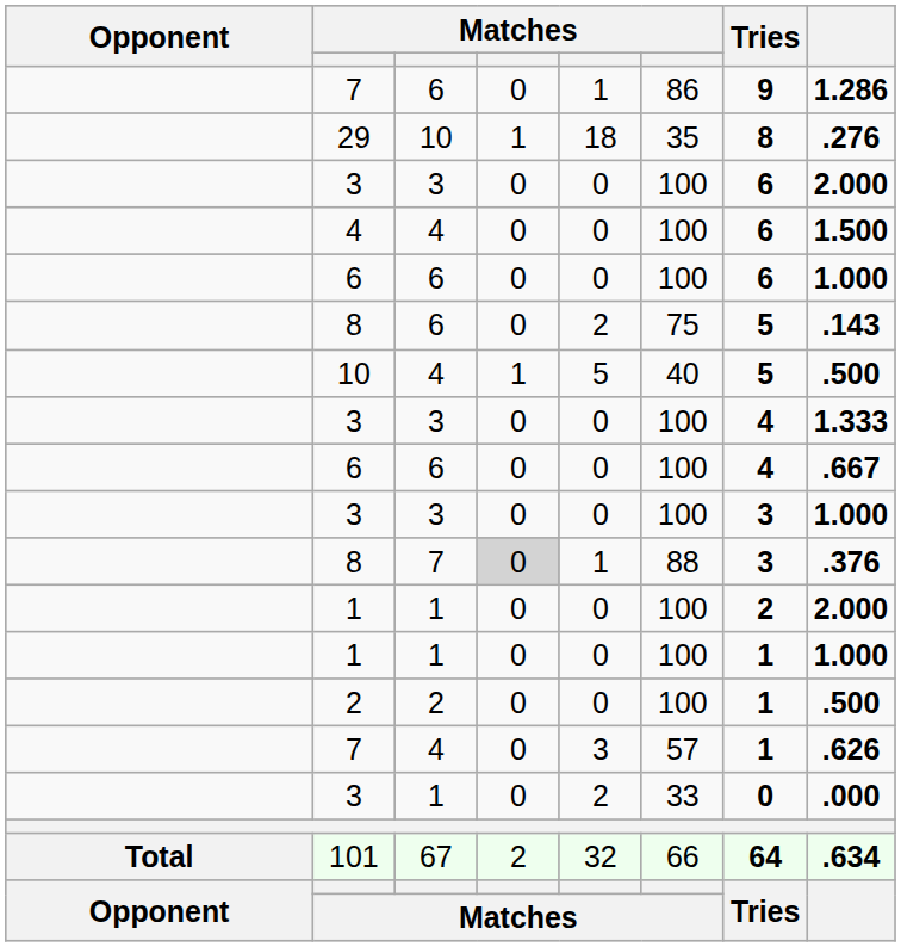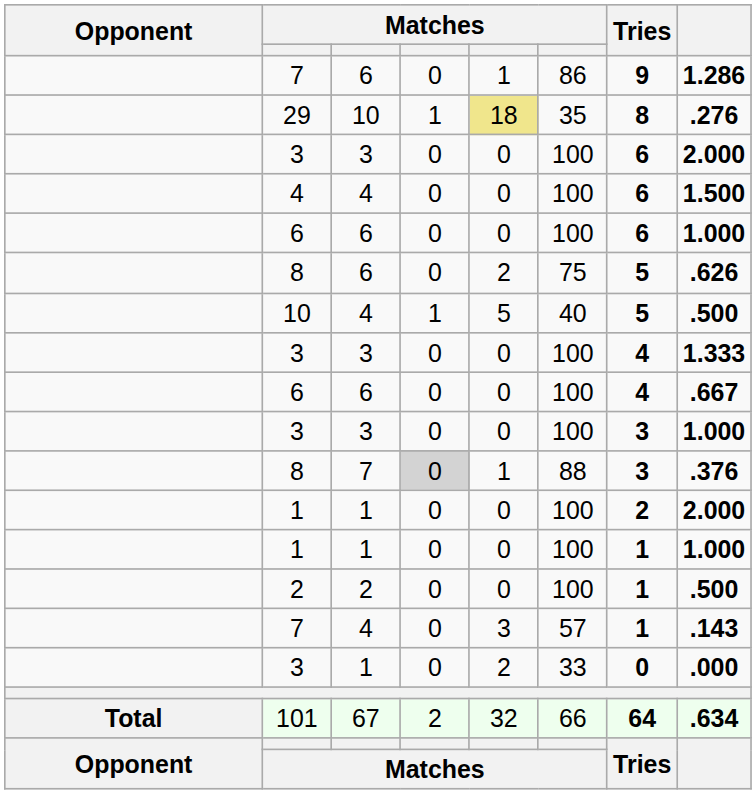 <table class="wikitable" style="font-size:95%">
 <tr>
 <th rowspan=2 width="150">Opponent</th>
 <th colspan=5>Matches</th>
 <th rowspan=2>Tries</th>
 <th rowspan=2></th>
 </tr>
 <tr>
 <th></th>
 <th></th>
 <th></th>
 <th></th>
 <th></th>
 </tr>
 <tr>
 <td></td>
 <td align=center width="35">7</td>
 <td align=center width="35">6</td>
 <td align=center width="35">0</td>
 <td align=center width="35">1</td>
 <td align=center width="35">86</td>
 <td align=center><strong>9</strong></td>
 <td align=center><strong>1.286</strong></td>
 </tr>
 <tr>
 <td></td>
 <td align=center width="35">29</td>
 <td align=center width="35">10</td>
 <td align=center width="35">1</td>
-<td align=center width="35">18</td>
+<td align=center width="35" style="background: khaki;">18</td>
 <td align=center width="35">35</td>
 <td align=center><strong>8</strong></td>
 <td align=center><strong>.276</strong></td>
 </tr>
 <tr>
 <td></td>
 <td align=center width="35">3</td>
 <td align=center width="35">3</td>
 <td align=center width="35">0</td>
 <td align=center width="35">0</td>
 <td align=center width="35">100</td>
 <td align=center><strong>6</strong></td>
 <td align=center><strong>2.000</strong></td>
 </tr>
 <tr>
 <td></td>
 <td align=center width="35">4</td>
 <td align=center width="35">4</td>
 <td align=center width="35">0</td>
 <td align=center width="35">0</td>
 <td align=center width="35">100</td>
 <td align=center><strong>6</strong></td>
 <td align=center><strong>1.500</strong></td>
 </tr>
 <tr>
 <td></td>
 <td align=center width="35">6</td>
 <td align=center width="35">6</td>
 <td align=center width="35">0</td>
 <td align=center width="35">0</td>
 <td align=center width="35">100</td>
 <td align=center><strong>6</strong></td>
 <td align=center><strong>1.000</strong></td>
 </tr>
 <tr>
 <td></td>
 <td align=center width="35">8</td>
 <td align=center width="35">6</td>
 <td align=center width="35">0</td>
 <td align=center width="35">2</td>
 <td align=center width="35">75</td>
 <td align=center><strong>5</strong></td>
-<td align=center><strong>.143</strong></td>
+<td align=center><strong>.626</strong></td>
 </tr>
 <tr>
 <td></td>
 <td align=center width="35">10</td>
 <td align=center width="35">4</td>
 <td align=center width="35">1</td>
 <td align=center width="35">5</td>
 <td align=center width="35">40</td>
 <td align=center><strong>5</strong></td>
 <td align=center><strong>.500</strong></td>
 </tr>
 <tr>
 <td></td>
 <td align=center width="35">3</td>
 <td align=center width="35">3</td>
 <td align=center width="35">0</td>
 <td align=center width="35">0</td>
 <td align=center width="35">100</td>
 <td align=center><strong>4</strong></td>
 <td align=center><strong>1.333</strong></td>
 </tr>
 <tr>
 <td></td>
 <td align=center width="35">6</td>
 <td align=center width="35">6</td>
 <td align=center width="35">0</td>
 <td align=center width="35">0</td>
 <td align=center width="35">100</td>
 <td align=center><strong>4</strong></td>
 <td align=center><strong>.667</strong></td>
 </tr>
 <tr>
 <td></td>
 <td align=center width="35">3</td>
 <td align=center width="35">3</td>
 <td align=center width="35">0</td>
 <td align=center width="35">0</td>
 <td align=center width="35">100</td>
 <td align=center><strong>3</strong></td>
 <td align=center><strong>1.000</strong></td>
 </tr>
 <tr>
 <td></td>
 <td align=center width="35">8</td>
 <td align=center width="35">7</td>
 <td align=center width="35" style="background: lightgrey;">0</td>
 <td align=center width="35">1</td>
 <td align=center width="35">88</td>
 <td align=center><strong>3</strong></td>
 <td align=center><strong>.376</strong></td>
 </tr>
 <tr>
 <td></td>
 <td align=center width="35">1</td>
 <td align=center width="35">1</td>
 <td align=center width="35">0</td>
 <td align=center width="35">0</td>
 <td align=center width="35">100</td>
 <td align=center><strong>2</strong></td>
 <td align=center><strong>2.000</strong></td>
 </tr>
 <tr>
 <td></td>
 <td align=center width="35">1</td>
 <td align=center width="35">1</td>
 <td align=center width="35">0</td>
 <td align=center width="35">0</td>
 <td align=center width="35">100</td>
 <td align=center><strong>1</strong></td>
 <td align=center><strong>1.000</strong></td>
 </tr>
 <tr>
 <td></td>
 <td align=center width="35">2</td>
 <td align=center width="35">2</td>
 <td align=center width="35">0</td>
 <td align=center width="35">0</td>
 <td align=center width="35">100</td>
 <td align=center><strong>1</strong></td>
 <td align=center><strong>.500</strong></td>
 </tr>
 <tr>
 <td></td>
 <td align=center width="35">7</td>
 <td align=center width="35">4</td>
 <td align=center width="35">0</td>
 <td align=center width="35">3</td>
 <td align=center width="35">57</td>
 <td align=center><strong>1</strong></td>
-<td align=center><strong>.626</strong></td>
+<td align=center><strong>.143</strong></td>
 </tr>
 <tr>
 <td></td>
 <td align=center width="35">3</td>
 <td align=center width="35">1</td>
 <td align=center width="35">0</td>
 <td align=center width="35">2</td>
 <td align=center width="35">33</td>
 <td align=center><strong>0</strong></td>
 <td align=center><strong>.000</strong></td>
 </tr>
 <tr>
 <th colspan=8></th>
 </tr>
 <tr>
 <th>Total</th>
 <td align=center bgcolor=#EEFFEE>101</td>
 <td align=center bgcolor=#EEFFEE>67</td>
 <td align=center bgcolor=#EEFFEE>2</td>
 <td align=center bgcolor=#EEFFEE>32</td>
 <td align=center bgcolor=#EEFFEE>66</td>
 <td align=center bgcolor=#EEFFEE><strong>64</strong></td>
 <td align=center bgcolor=#EEFFEE><strong>.634</strong></td>
 </tr>
 <tr>
 <th rowspan=2 width="150">Opponent</th>
 <th></th>
 <th></th>
 <th></th>
 <th></th>
 <th></th>
 <th rowspan=2>Tries</th>
 <th rowspan=2></th>
 </tr>
 <tr>
 <th colspan=5>Matches</th>
 </tr>
 </table>
